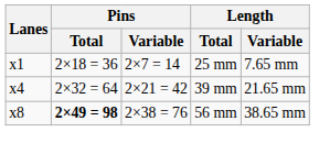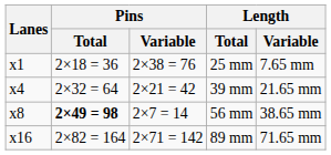 <table class="wikitable floatright" style="margin-left: 1.5em; margin-right: 0; margin-top: 0;">
 <tr>
 <th rowspan="2">Lanes</th>
 <th colspan="2">Pins</th>
 <th colspan="2">Length</th>
 </tr>
 <tr>
 <th>Total</th>
 <th>Variable</th>
 <th>Total</th>
 <th>Variable</th>
 </tr>
 <tr>
 <td>x1</td>
 <td>2×18 = 36</td>
-<td>2×7 = 14</td>
+<td>2×38 = 76</td>
 <td>25 mm</td>
 <td>7.65 mm</td>
 </tr>
 <tr>
 <td>x4</td>
 <td>2×32 = 64</td>
 <td>2×21 = 42</td>
 <td>39 mm</td>
 <td>21.65 mm</td>
 </tr>
 <tr>
 <td>x8</td>
 <td><strong>2×49 = 98</strong></td>
-<td>2×38 = 76</td>
+<td>2×7 = 14</td>
 <td>56 mm</td>
 <td>38.65 mm</td>
 </tr>
+<tr>
+<td>x16</td>
+<td>2×82 = 164</td>
+<td>2×71 = 142</td>
+<td>89 mm</td>
+<td>71.65 mm</td>
+</tr>
 </table>
